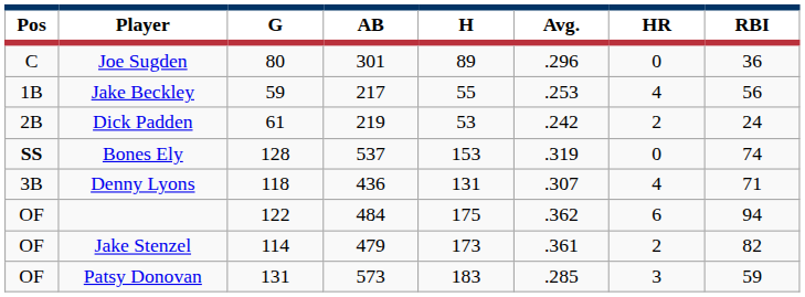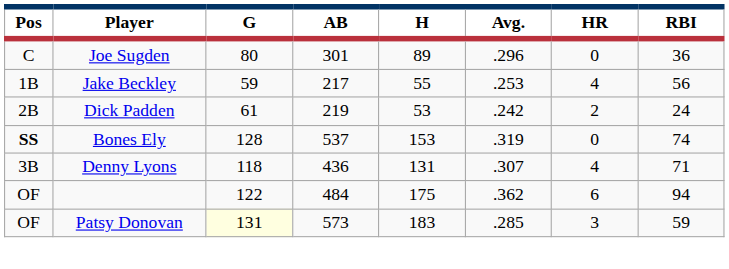 <table class="wikitable sortable">
 <tr>
 <th style="background:#FFFFFF; border-top:#023465 5px solid; border-bottom:#ba313c 5px solid;" width="5%">Pos</th>
 <th style="background:#FFFFFF; border-top:#023465 5px solid; border-bottom:#ba313c 5px solid;" width="16%">Player</th>
 <th style="background:#FFFFFF; border-top:#023465 5px solid; border-bottom:#ba313c 5px solid;" width="9%">G</th>
 <th style="background:#FFFFFF; border-top:#023465 5px solid; border-bottom:#ba313c 5px solid;" width="9%">AB</th>
 <th style="background:#FFFFFF; border-top:#023465 5px solid; border-bottom:#ba313c 5px solid;" width="9%">H</th>
 <th style="background:#FFFFFF; border-top:#023465 5px solid; border-bottom:#ba313c 5px solid;" width="9%">Avg.</th>
 <th style="background:#FFFFFF; border-top:#023465 5px solid; border-bottom:#ba313c 5px solid;" width="9%">HR</th>
 <th style="background:#FFFFFF; border-top:#023465 5px solid; border-bottom:#ba313c 5px solid;" width="9%">RBI</th>
 </tr>
 <tr align="center">
 <td>C</td>
 <td><a href='#'>Joe Sugden</a></td>
 <td>80</td>
 <td>301</td>
 <td>89</td>
 <td>.296</td>
 <td>0</td>
 <td>36</td>
 </tr>
 <tr align="center">
 <td>1B</td>
 <td><a href='#'>Jake Beckley</a></td>
 <td>59</td>
 <td>217</td>
 <td>55</td>
 <td>.253</td>
 <td>4</td>
 <td>56</td>
 </tr>
 <tr align="center">
 <td>2B</td>
 <td><a href='#'>Dick Padden</a></td>
 <td>61</td>
 <td>219</td>
 <td>53</td>
 <td>.242</td>
 <td>2</td>
 <td>24</td>
 </tr>
 <tr align="center">
 <td><strong>SS</strong></td>
 <td><a href='#'>Bones Ely</a></td>
 <td>128</td>
 <td>537</td>
 <td>153</td>
 <td>.319</td>
 <td>0</td>
 <td>74</td>
 </tr>
 <tr align="center">
 <td>3B</td>
 <td><a href='#'>Denny Lyons</a></td>
 <td>118</td>
 <td>436</td>
 <td>131</td>
 <td>.307</td>
 <td>4</td>
 <td>71</td>
 </tr>
 <tr align="center">
 <td>OF</td>
 <td></td>
 <td>122</td>
 <td>484</td>
 <td>175</td>
 <td>.362</td>
 <td>6</td>
 <td>94</td>
 </tr>
 <tr align="center">
 <td>OF</td>
-<td><a href='#'>Jake Stenzel</a></td>
-<td>114</td>
-<td>479</td>
-<td>173</td>
-<td>.361</td>
-<td>2</td>
-<td>82</td>
-</tr>
-<tr align="center">
-<td>OF</td>
 <td><a href='#'>Patsy Donovan</a></td>
-<td>131</td>
+<td style="background: lightyellow;">131</td>
 <td>573</td>
 <td>183</td>
 <td>.285</td>
 <td>3</td>
 <td>59</td>
 </tr>
 </table>
